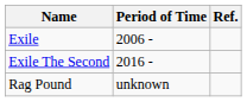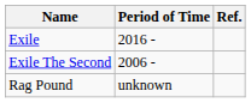 <table class="wikitable">
 <tr>
 <th>Name</th>
 <th>Period of Time</th>
 <th>Ref.</th>
 </tr>
 <tr>
 <td><a href='#'>Exile</a></td>
-<td>2006 -</td>
+<td>2016 -</td>
 <td></td>
 </tr>
 <tr>
 <td><a href='#'>Exile The Second</a></td>
-<td>2016 -</td>
+<td>2006 -</td>
 <td></td>
 </tr>
 <tr>
 <td>Rag Pound</td>
 <td>unknown</td>
 <td></td>
 </tr>
 </table>
